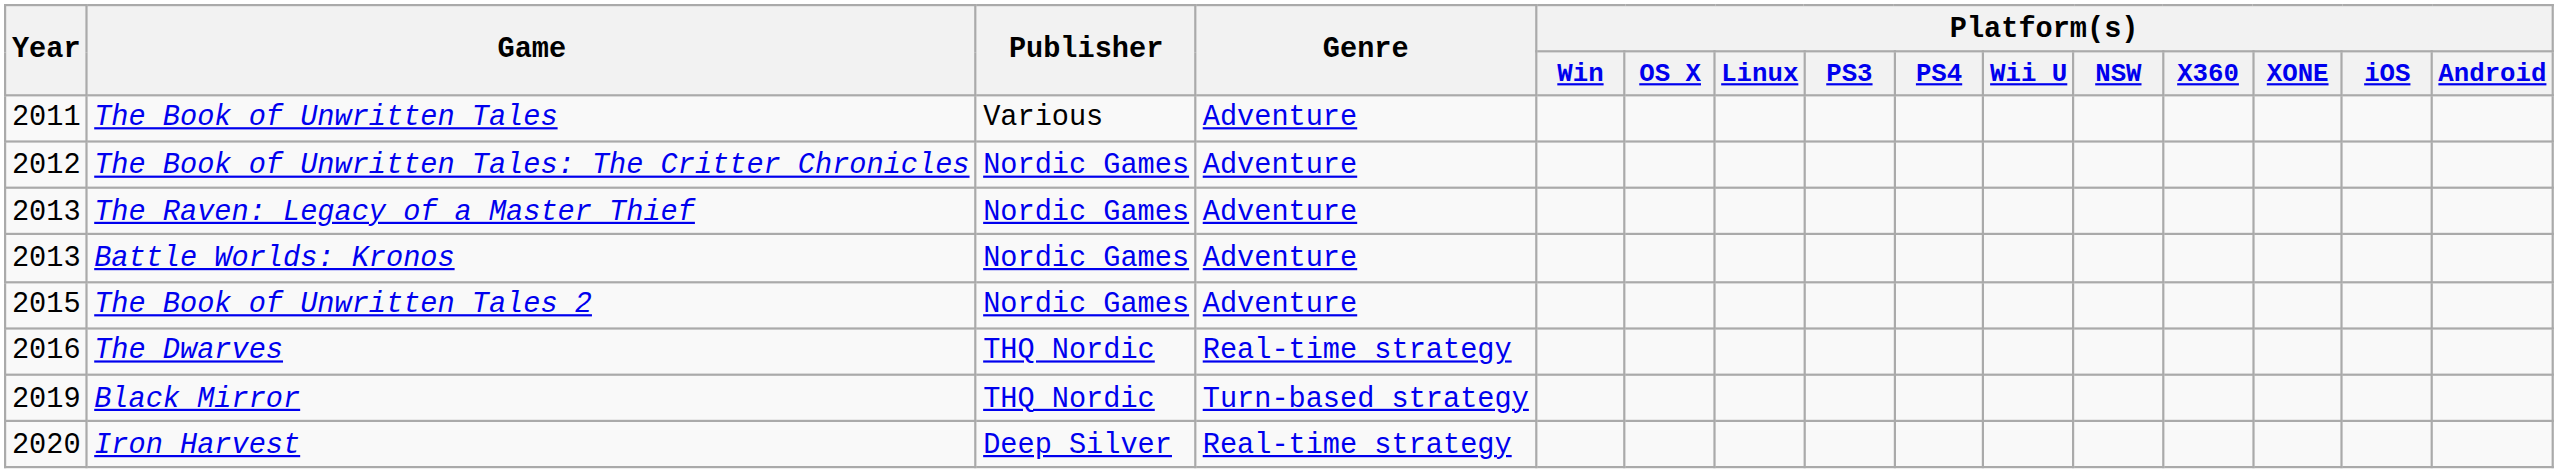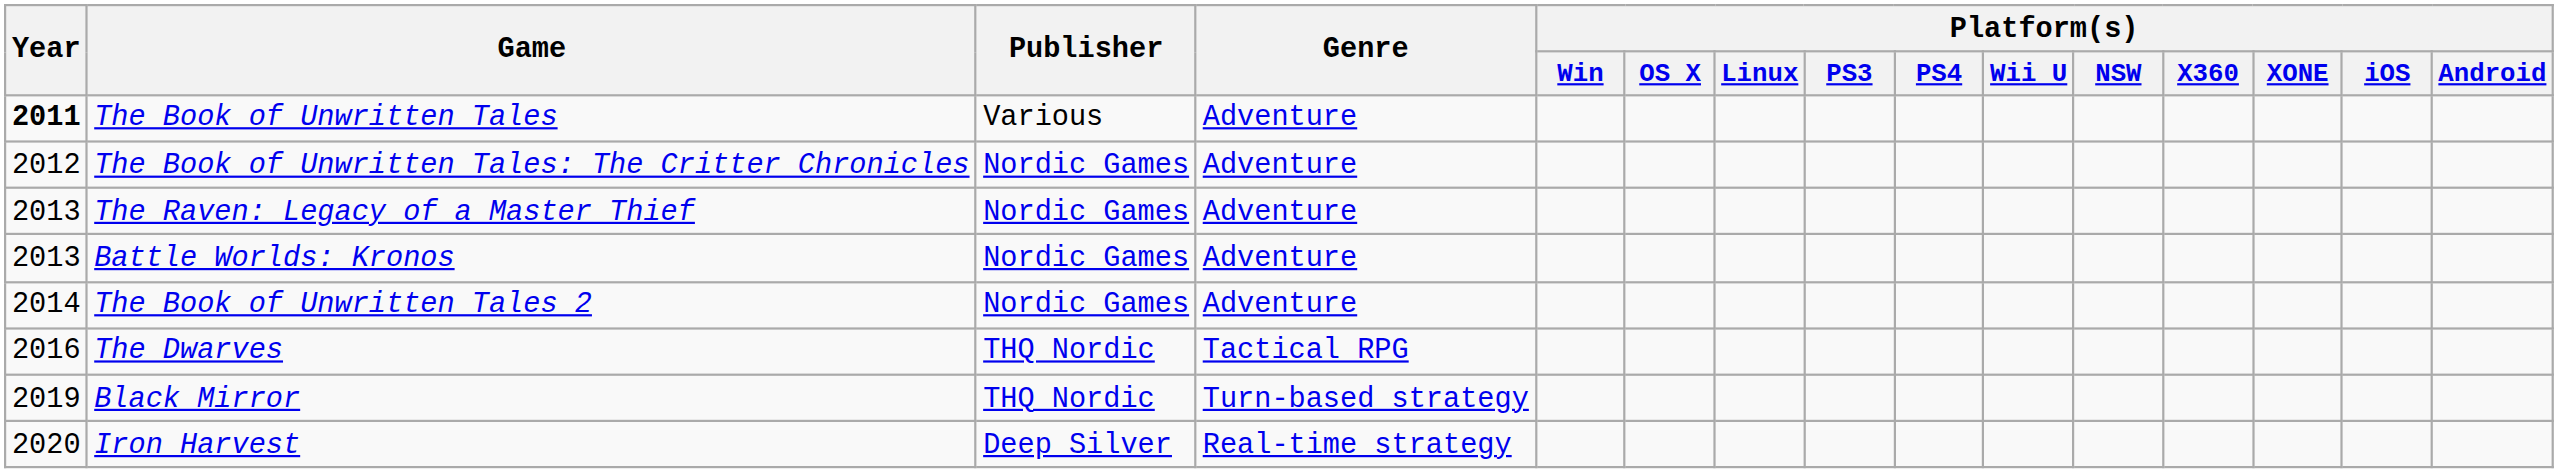 <table class="wikitable sortable">
 <tr>
 <th rowspan="2">Year</th>
 <th rowspan="2">Game</th>
 <th class="unsortable" rowspan="2">Publisher</th>
 <th class="unsortable" rowspan="2">Genre</th>
 <th colspan="11">Platform(s)</th>
 </tr>
 <tr>
 <th style="width:3em; font-size:90%" class="unsortable"><a href='#'>Win</a></th>
 <th style="width:3em; font-size:90%" class="unsortable"><a href='#'>OS X</a></th>
 <th style="width:3em; font-size:90%" class="unsortable"><a href='#'>Linux</a></th>
 <th style="width:3em; font-size:90%" class="unsortable"><a href='#'>PS3</a></th>
 <th style="width:3em; font-size:90%" class="unsortable"><a href='#'>PS4</a></th>
 <th style="width:3em; font-size:90%" class="unsortable"><a href='#'>Wii U</a></th>
 <th style="width:3em; font-size:90%" class="unsortable"><a href='#'>NSW</a></th>
 <th style="width:3em; font-size:90%" class="unsortable"><a href='#'>X360</a></th>
 <th style="width:3em; font-size:90%" class="unsortable"><a href='#'>XONE</a></th>
 <th style="width:3em; font-size:90%" class="unsortable"><a href='#'>iOS</a></th>
 <th style="width:3em; font-size:90%" class="unsortable"><a href='#'>Android</a></th>
 </tr>
 <tr>
-<td>2011</td>
+<td><strong>2011</strong></td>
 <td><em><a href='#'>The Book of Unwritten Tales</a></em></td>
 <td>Various</td>
 <td><a href='#'>Adventure</a></td>
 <td></td>
 <td></td>
 <td></td>
 <td></td>
 <td></td>
 <td></td>
 <td></td>
 <td></td>
 <td></td>
 <td></td>
 <td></td>
 </tr>
 <tr>
 <td>2012</td>
 <td><em><a href='#'>The Book of Unwritten Tales: The Critter Chronicles</a></em></td>
 <td><a href='#'>Nordic Games</a></td>
 <td><a href='#'>Adventure</a></td>
 <td></td>
 <td></td>
 <td></td>
 <td></td>
 <td></td>
 <td></td>
 <td></td>
 <td></td>
 <td></td>
 <td></td>
 <td></td>
 </tr>
 <tr>
 <td>2013</td>
 <td><em><a href='#'>The Raven: Legacy of a Master Thief</a></em></td>
 <td><a href='#'>Nordic Games</a></td>
 <td><a href='#'>Adventure</a></td>
 <td></td>
 <td></td>
 <td></td>
 <td></td>
 <td></td>
 <td></td>
 <td></td>
 <td></td>
 <td></td>
 <td></td>
 <td></td>
 </tr>
 <tr>
 <td>2013</td>
 <td><em><a href='#'>Battle Worlds: Kronos</a></em></td>
 <td><a href='#'>Nordic Games</a></td>
 <td><a href='#'>Adventure</a></td>
 <td></td>
 <td></td>
 <td></td>
 <td></td>
 <td></td>
 <td></td>
 <td></td>
 <td></td>
 <td></td>
 <td></td>
 <td></td>
 </tr>
 <tr>
-<td>2015</td>
+<td>2014</td>
 <td><em><a href='#'>The Book of Unwritten Tales 2</a></em></td>
 <td><a href='#'>Nordic Games</a></td>
 <td><a href='#'>Adventure</a></td>
 <td></td>
 <td></td>
 <td></td>
 <td></td>
 <td></td>
 <td></td>
 <td></td>
 <td></td>
 <td></td>
 <td></td>
 <td></td>
 </tr>
 <tr>
 <td>2016</td>
 <td><em><a href='#'>The Dwarves</a></em></td>
 <td><a href='#'>THQ Nordic</a></td>
-<td><a href='#'>Real-time strategy</a></td>
+<td><a href='#'>Tactical RPG</a></td>
 <td></td>
 <td></td>
 <td></td>
 <td></td>
 <td></td>
 <td></td>
 <td></td>
 <td></td>
 <td></td>
 <td></td>
 <td></td>
 </tr>
 <tr>
 <td>2019</td>
 <td><em><a href='#'>Black Mirror</a></em></td>
 <td><a href='#'>THQ Nordic</a></td>
 <td><a href='#'>Turn-based strategy</a></td>
 <td></td>
 <td></td>
 <td></td>
 <td></td>
 <td></td>
 <td></td>
 <td></td>
 <td></td>
 <td></td>
 <td></td>
 <td></td>
 </tr>
 <tr>
 <td>2020</td>
 <td><em><a href='#'>Iron Harvest</a></em></td>
 <td><a href='#'>Deep Silver</a></td>
 <td><a href='#'>Real-time strategy</a></td>
 <td></td>
 <td></td>
 <td></td>
 <td></td>
 <td></td>
 <td></td>
 <td></td>
 <td></td>
 <td></td>
 <td></td>
 <td></td>
 </tr>
 </table>
